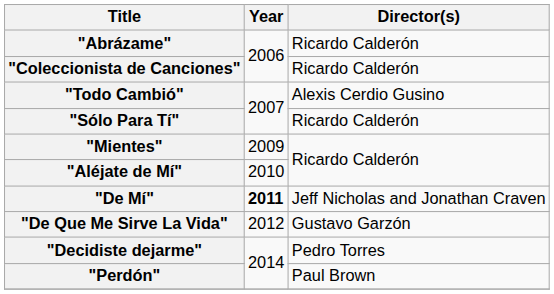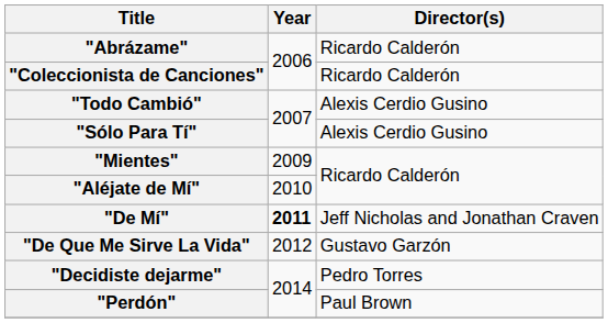 <table class="wikitable plainrowheaders sortable">
 <tr>
 <th scope="col">Title</th>
 <th scope="col">Year</th>
 <th scope="col">Director(s)</th>
 </tr>
 <tr>
 <th scope="row">"Abrázame"</th>
 <td rowspan="2">2006</td>
 <td>Ricardo Calderón</td>
 </tr>
 <tr>
 <th scope="row">"Coleccionista de Canciones"</th>
 <td>Ricardo Calderón</td>
 </tr>
 <tr>
 <th scope="row">"Todo Cambió"</th>
 <td rowspan="2">2007</td>
 <td>Alexis Cerdio Gusino</td>
 </tr>
 <tr>
 <th scope="row">"Sólo Para Tí"</th>
-<td>Ricardo Calderón</td>
+<td>Alexis Cerdio Gusino</td>
 </tr>
 <tr>
 <th scope="row">"Mientes"</th>
 <td>2009</td>
 <td rowspan="2">Ricardo Calderón</td>
 </tr>
 <tr>
 <th scope="row">"Aléjate de Mí"</th>
 <td>2010</td>
 </tr>
 <tr>
 <th scope="row">"De Mí"</th>
 <td><strong>2011</strong></td>
 <td rowspan="1">Jeff Nicholas and Jonathan Craven</td>
 </tr>
 <tr>
 <th scope="row">"De Que Me Sirve La Vida"</th>
 <td>2012</td>
 <td rowspan="1">Gustavo Garzón</td>
 </tr>
 <tr>
 <th scope="row">"Decidiste dejarme"</th>
 <td rowspan="2">2014</td>
 <td rowspan="1">Pedro Torres</td>
 </tr>
 <tr>
 <th scope="row">"Perdón"</th>
 <td rowspan="1">Paul Brown</td>
 </tr>
 <tr>
 </tr>
 </table>
